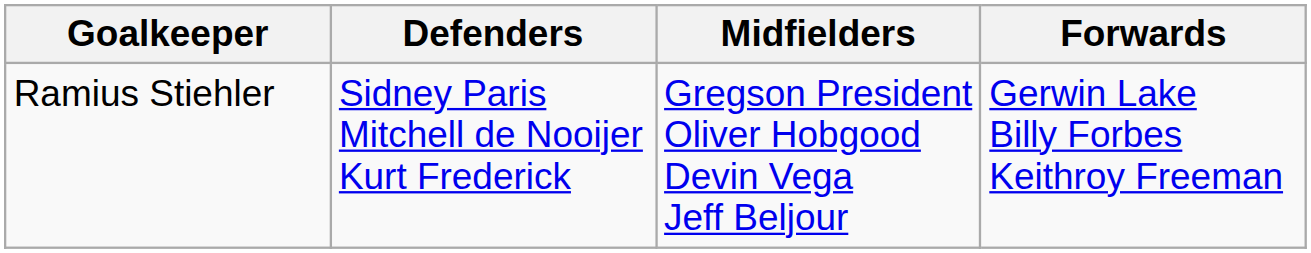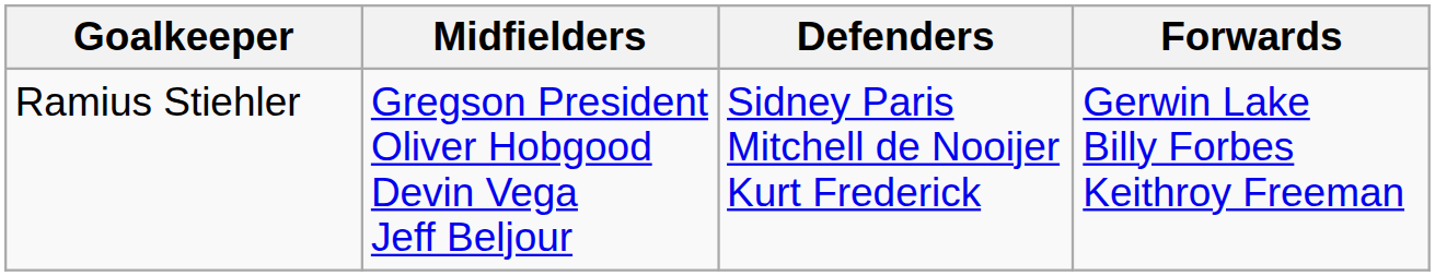 <table class="wikitable">
 <tr>
 <th style="width:25%;">Goalkeeper</th>
+<th style="width:25%;">Midfielders</th>
 <th style="width:25%;">Defenders</th>
-<th style="width:25%;">Midfielders</th>
 <th style="width:25%;">Forwards</th>
 </tr>
 <tr style="vertical-align:top;">
 <td> Ramius Stiehler</td>
+<td> <a href='#'>Gregson President</a><br> <a href='#'>Oliver Hobgood</a><br> <a href='#'>Devin Vega</a><br> <a href='#'>Jeff Beljour</a></td>
 <td> <a href='#'>Sidney Paris</a><br> <a href='#'>Mitchell de Nooijer</a><br> <a href='#'>Kurt Frederick</a></td>
-<td> <a href='#'>Gregson President</a><br> <a href='#'>Oliver Hobgood</a><br> <a href='#'>Devin Vega</a><br> <a href='#'>Jeff Beljour</a></td>
 <td> <a href='#'>Gerwin Lake</a><br> <a href='#'>Billy Forbes</a><br> <a href='#'>Keithroy Freeman</a></td>
 </tr>
 </table>
